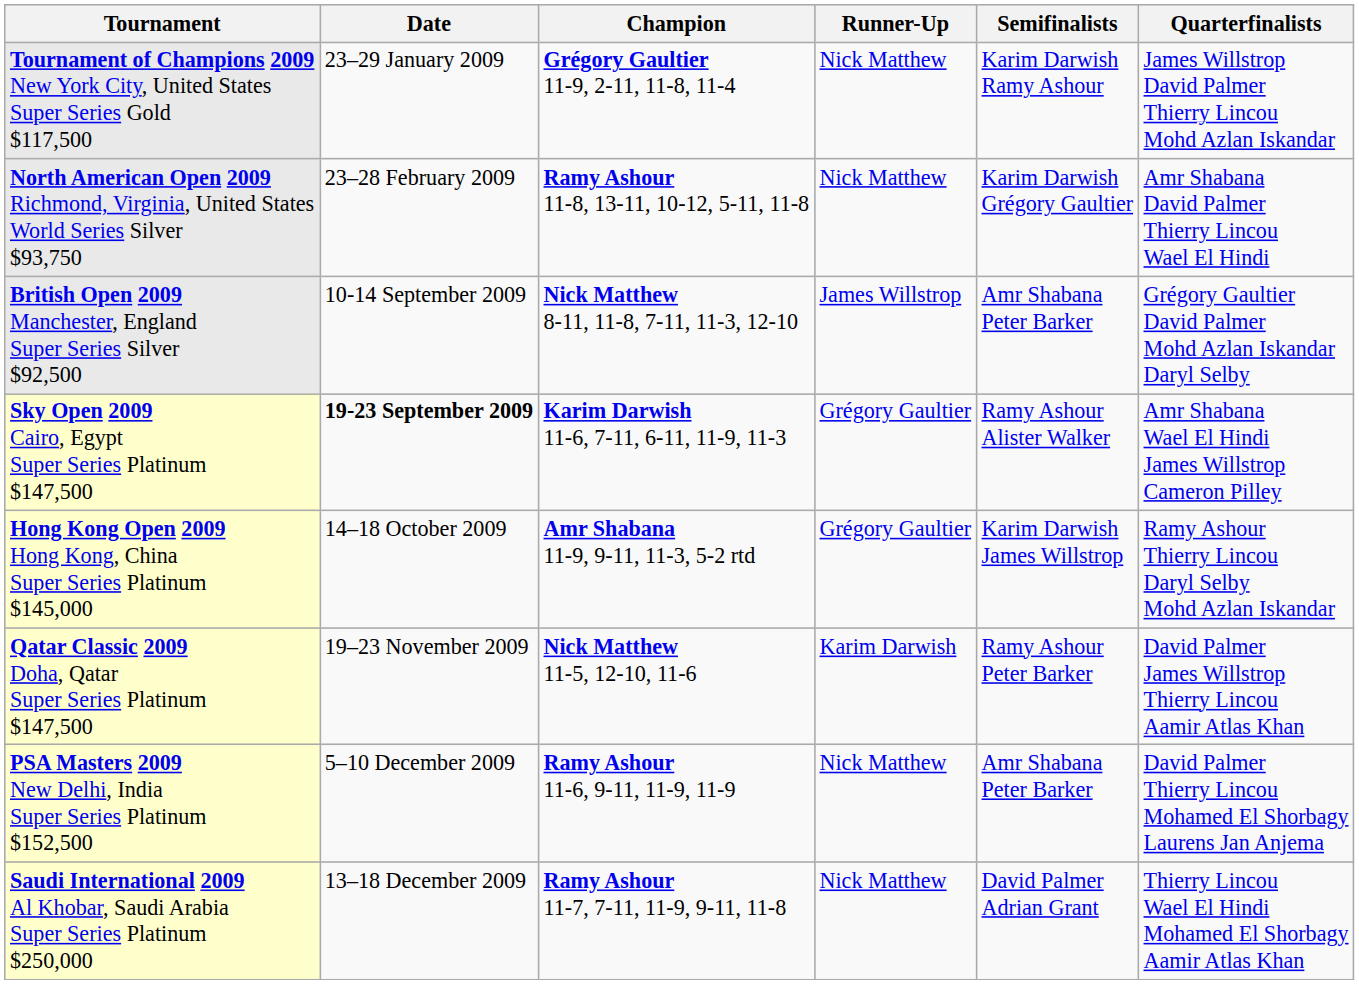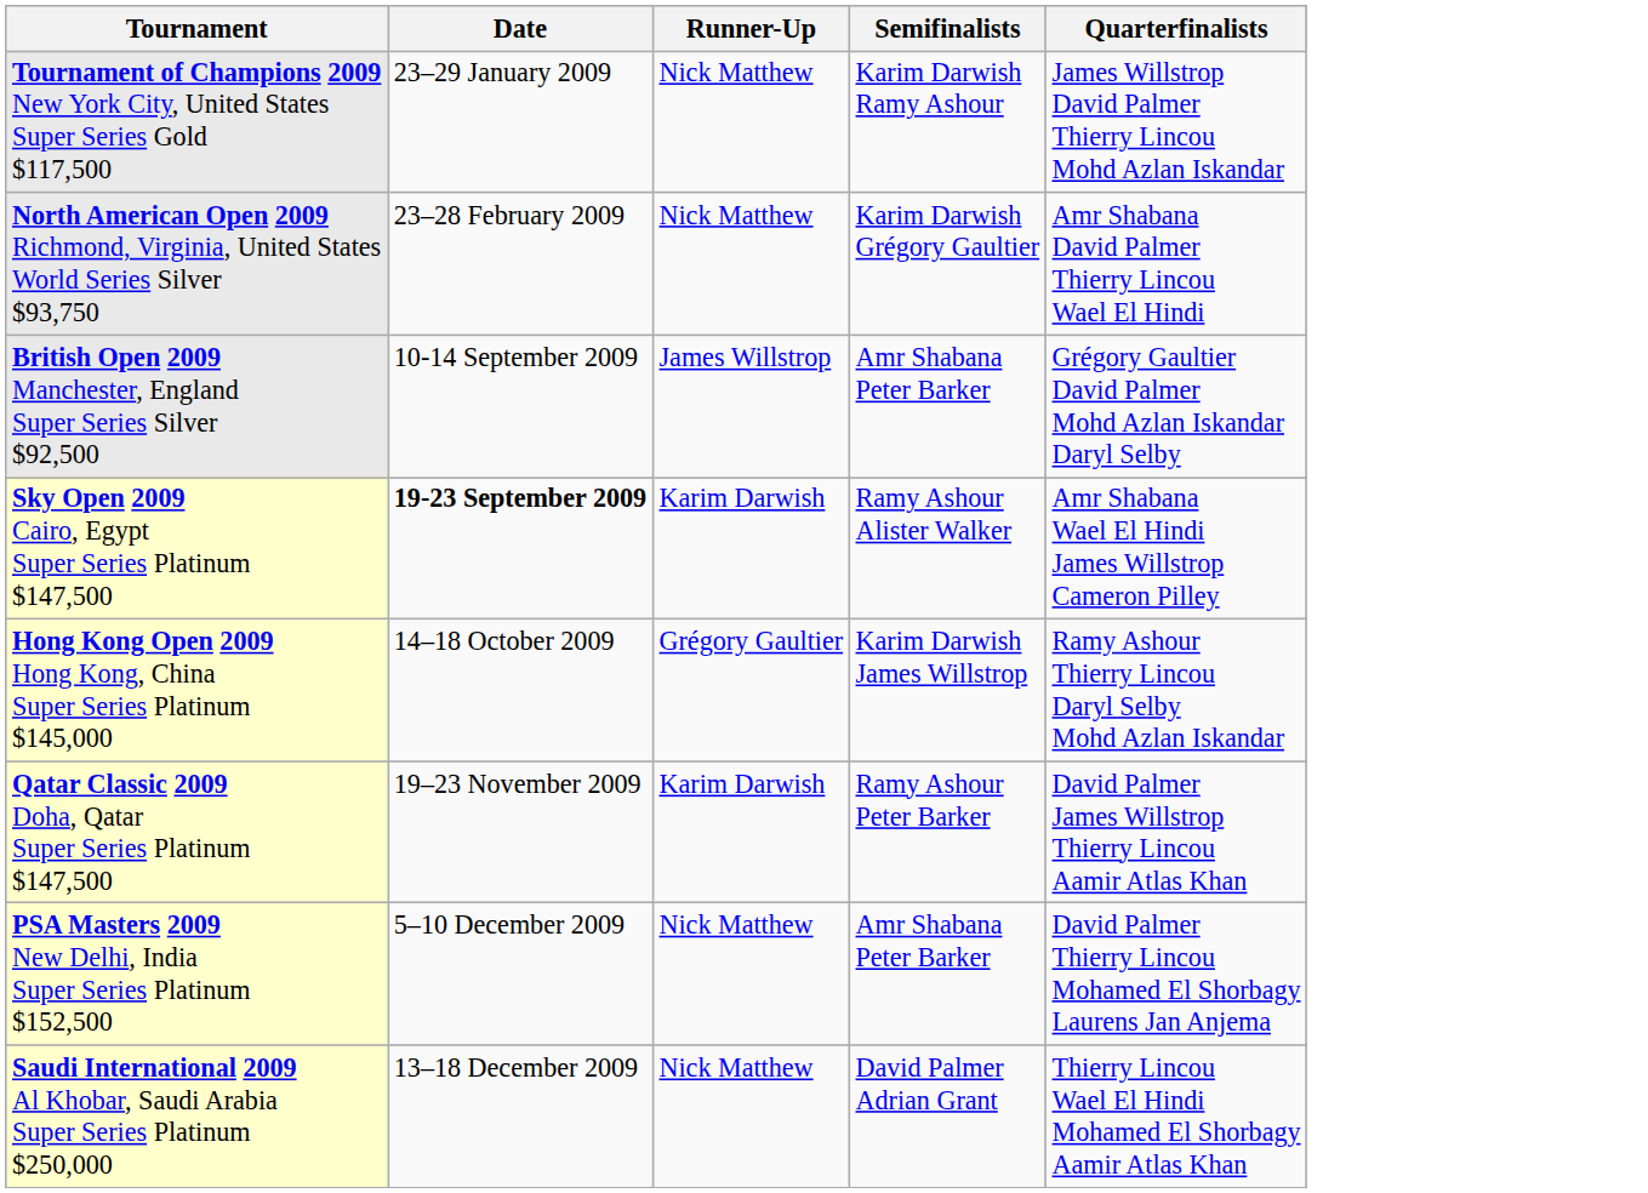 <table class="wikitable" style="font-size:88%">
 <tr>
 <th>Tournament</th>
 <th>Date</th>
-<th>Champion</th>
 <th>Runner-Up</th>
 <th>Semifinalists</th>
 <th>Quarterfinalists</th>
 </tr>
 <tr valign=top>
 <td style="background:#E9E9E9;"><strong><a href='#'>Tournament of Champions</a> <a href='#'>2009</a></strong><br> <a href='#'>New York City</a>, United States<br><a href='#'>Super Series</a> Gold<br>$117,500</td>
 <td>23–29 January 2009</td>
-<td> <strong><a href='#'>Grégory Gaultier</a></strong><br>11-9, 2-11, 11-8, 11-4</td>
 <td> <a href='#'>Nick Matthew</a></td>
 <td> <a href='#'>Karim Darwish</a><br> <a href='#'>Ramy Ashour</a></td>
 <td> <a href='#'>James Willstrop </a><br> <a href='#'>David Palmer</a><br> <a href='#'>Thierry Lincou</a><br> <a href='#'>Mohd Azlan Iskandar</a></td>
 </tr>
 <tr valign=top>
 <td style="background:#E9E9E9;"><strong><a href='#'>North American Open</a> <a href='#'>2009</a></strong><br> <a href='#'>Richmond, Virginia</a>, United States<br><a href='#'>World Series</a> Silver<br>$93,750</td>
 <td>23–28 February 2009</td>
-<td> <strong><a href='#'>Ramy Ashour</a></strong><br>11-8, 13-11, 10-12, 5-11, 11-8</td>
 <td> <a href='#'>Nick Matthew</a></td>
 <td> <a href='#'>Karim Darwish</a><br> <a href='#'>Grégory Gaultier</a></td>
 <td> <a href='#'>Amr Shabana</a><br> <a href='#'>David Palmer</a><br> <a href='#'>Thierry Lincou</a><br> <a href='#'>Wael El Hindi</a></td>
 </tr>
 <tr valign=top>
 <td style="background:#E9E9E9;"><strong><a href='#'>British Open</a> <a href='#'>2009</a></strong><br> <a href='#'>Manchester</a>, England<br><a href='#'>Super Series</a> Silver<br>$92,500</td>
 <td>10-14 September 2009</td>
-<td> <strong><a href='#'>Nick Matthew</a></strong><br>8-11, 11-8, 7-11, 11-3, 12-10</td>
 <td> <a href='#'>James Willstrop</a></td>
 <td> <a href='#'>Amr Shabana</a><br> <a href='#'>Peter Barker</a></td>
 <td> <a href='#'>Grégory Gaultier</a><br> <a href='#'>David Palmer</a><br> <a href='#'>Mohd Azlan Iskandar</a><br> <a href='#'>Daryl Selby</a></td>
 </tr>
 <tr valign=top>
 <td style="background:#ffc;"><strong><a href='#'>Sky Open</a> <a href='#'>2009</a></strong><br> <a href='#'>Cairo</a>, Egypt<br><a href='#'>Super Series</a> Platinum<br>$147,500</td>
 <td><strong>19-23 September 2009</strong></td>
-<td> <strong><a href='#'>Karim Darwish</a></strong><br>11-6, 7-11, 6-11, 11-9, 11-3</td>
-<td> <a href='#'>Grégory Gaultier</a></td>
+<td> <a href='#'>Karim Darwish</a></td>
 <td> <a href='#'>Ramy Ashour</a><br> <a href='#'>Alister Walker</a></td>
 <td> <a href='#'>Amr Shabana</a><br> <a href='#'>Wael El Hindi</a><br> <a href='#'>James Willstrop</a><br> <a href='#'>Cameron Pilley</a></td>
 </tr>
 <tr valign=top>
 <td style="background:#ffc;"><strong><a href='#'>Hong Kong Open</a> <a href='#'>2009</a></strong><br> <a href='#'>Hong Kong</a>, China<br><a href='#'>Super Series</a> Platinum<br>$145,000</td>
 <td>14–18 October 2009</td>
-<td> <strong><a href='#'>Amr Shabana</a></strong><br>11-9, 9-11, 11-3, 5-2 rtd</td>
 <td> <a href='#'>Grégory Gaultier</a></td>
 <td> <a href='#'>Karim Darwish</a><br> <a href='#'>James Willstrop</a></td>
 <td> <a href='#'>Ramy Ashour</a><br> <a href='#'>Thierry Lincou</a><br> <a href='#'>Daryl Selby</a><br> <a href='#'>Mohd Azlan Iskandar</a></td>
 </tr>
 <tr valign=top>
 <td style="background:#ffc;"><strong><a href='#'>Qatar Classic</a> <a href='#'>2009</a></strong><br> <a href='#'>Doha</a>, Qatar<br><a href='#'>Super Series</a> Platinum<br>$147,500</td>
 <td>19–23 November 2009</td>
-<td> <strong><a href='#'>Nick Matthew</a></strong><br>11-5, 12-10, 11-6</td>
 <td> <a href='#'>Karim Darwish</a></td>
 <td> <a href='#'>Ramy Ashour</a><br> <a href='#'>Peter Barker</a></td>
 <td> <a href='#'>David Palmer</a><br> <a href='#'>James Willstrop</a><br> <a href='#'>Thierry Lincou</a><br> <a href='#'>Aamir Atlas Khan</a></td>
 </tr>
 <tr valign=top>
 <td style="background:#ffc;"><strong><a href='#'>PSA Masters</a> <a href='#'>2009</a></strong><br> <a href='#'>New Delhi</a>, India<br><a href='#'>Super Series</a> Platinum<br>$152,500</td>
 <td>5–10 December 2009</td>
-<td> <strong><a href='#'>Ramy Ashour</a></strong><br>11-6, 9-11, 11-9, 11-9</td>
 <td> <a href='#'>Nick Matthew</a></td>
 <td> <a href='#'>Amr Shabana</a><br> <a href='#'>Peter Barker</a></td>
 <td> <a href='#'>David Palmer</a><br> <a href='#'>Thierry Lincou</a><br> <a href='#'>Mohamed El Shorbagy</a><br> <a href='#'>Laurens Jan Anjema</a></td>
 </tr>
 <tr valign=top>
 <td style="background:#ffc;"><strong><a href='#'>Saudi International</a> <a href='#'>2009</a></strong><br> <a href='#'>Al Khobar</a>, Saudi Arabia<br><a href='#'>Super Series</a> Platinum<br>$250,000</td>
 <td>13–18 December 2009</td>
-<td> <strong><a href='#'>Ramy Ashour</a></strong><br>11-7, 7-11, 11-9, 9-11, 11-8</td>
 <td> <a href='#'>Nick Matthew</a></td>
 <td> <a href='#'>David Palmer</a><br> <a href='#'>Adrian Grant</a></td>
 <td> <a href='#'>Thierry Lincou</a><br> <a href='#'>Wael El Hindi</a><br> <a href='#'>Mohamed El Shorbagy</a><br> <a href='#'>Aamir Atlas Khan</a></td>
 </tr>
 </table>
